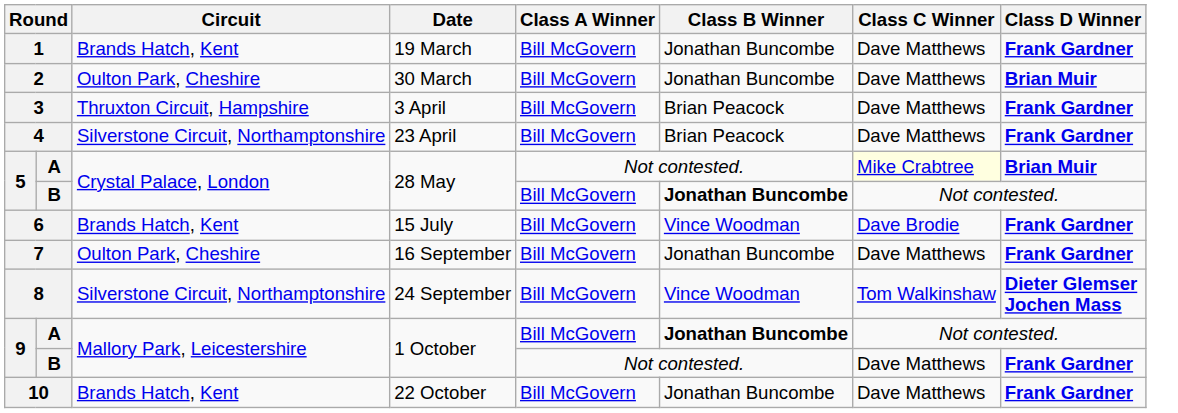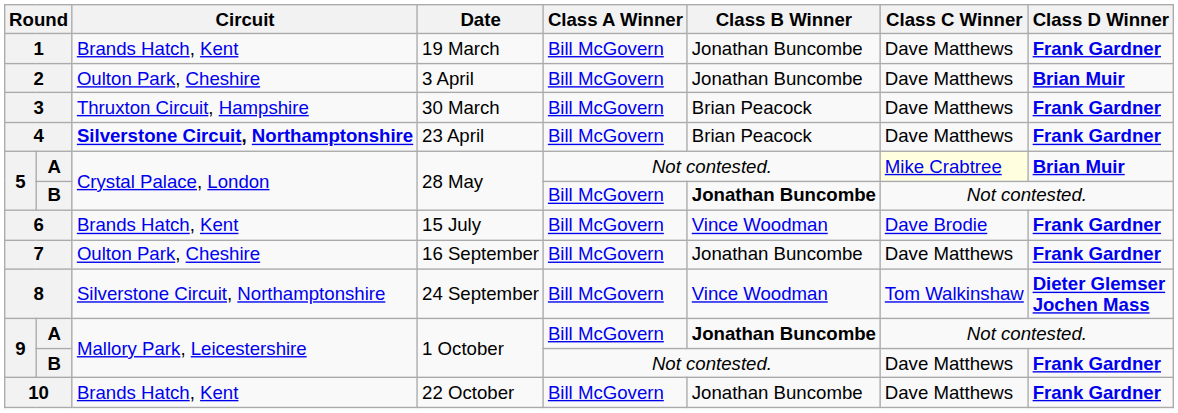 <table class="wikitable" style="font-size: 85%;">
 <tr>
 <th colspan=2>Round</th>
 <th>Circuit</th>
 <th>Date</th>
 <th>Class A Winner</th>
 <th>Class B Winner</th>
 <th>Class C Winner</th>
 <th>Class D Winner</th>
 </tr>
 <tr>
 <th colspan=2>1</th>
 <td><a href='#'>Brands Hatch</a>, <a href='#'>Kent</a></td>
 <td>19 March</td>
 <td> <a href='#'>Bill McGovern</a></td>
 <td> Jonathan Buncombe</td>
 <td> Dave Matthews</td>
 <td> <strong><a href='#'>Frank Gardner</a></strong></td>
 </tr>
 <tr>
 <th colspan=2>2</th>
 <td><a href='#'>Oulton Park</a>, <a href='#'>Cheshire</a></td>
-<td>30 March</td>
+<td>3 April</td>
 <td> <a href='#'>Bill McGovern</a></td>
 <td> Jonathan Buncombe</td>
 <td> Dave Matthews</td>
 <td> <strong><a href='#'>Brian Muir</a></strong></td>
 </tr>
 <tr>
 <th colspan=2>3</th>
 <td><a href='#'>Thruxton Circuit</a>, <a href='#'>Hampshire</a></td>
-<td>3 April</td>
+<td>30 March</td>
 <td> <a href='#'>Bill McGovern</a></td>
 <td> Brian Peacock</td>
 <td> Dave Matthews</td>
 <td> <strong><a href='#'>Frank Gardner</a></strong></td>
 </tr>
 <tr>
 <th colspan=2>4</th>
-<td><a href='#'>Silverstone Circuit</a>, <a href='#'>Northamptonshire</a></td>
+<td><strong><a href='#'>Silverstone Circuit</a>, <a href='#'>Northamptonshire</a></strong></td>
 <td>23 April</td>
 <td> <a href='#'>Bill McGovern</a></td>
 <td> Brian Peacock</td>
 <td> Dave Matthews</td>
 <td> <strong><a href='#'>Frank Gardner</a></strong></td>
 </tr>
 <tr>
 <th rowspan=2>5</th>
 <th>A</th>
 <td rowspan=2><a href='#'>Crystal Palace</a>, <a href='#'>London</a></td>
 <td rowspan=2>28 May</td>
 <td colspan=2 align=center><em>Not contested.</em></td>
 <td style="background: lightyellow;"> <a href='#'>Mike Crabtree</a></td>
 <td> <strong><a href='#'>Brian Muir</a></strong></td>
 </tr>
 <tr>
 <th>B</th>
 <td> <a href='#'>Bill McGovern</a></td>
 <td> <strong>Jonathan Buncombe</strong></td>
 <td colspan=2 align=center><em>Not contested.</em></td>
 </tr>
 <tr>
 <th colspan=2>6</th>
 <td><a href='#'>Brands Hatch</a>, <a href='#'>Kent</a></td>
 <td>15 July</td>
 <td> <a href='#'>Bill McGovern</a></td>
 <td> <a href='#'>Vince Woodman</a></td>
 <td> <a href='#'>Dave Brodie</a></td>
 <td> <strong><a href='#'>Frank Gardner</a></strong></td>
 </tr>
 <tr>
 <th colspan=2>7</th>
 <td><a href='#'>Oulton Park</a>, <a href='#'>Cheshire</a></td>
 <td>16 September</td>
 <td> <a href='#'>Bill McGovern</a></td>
 <td> Jonathan Buncombe</td>
 <td> Dave Matthews</td>
 <td> <strong><a href='#'>Frank Gardner</a></strong></td>
 </tr>
 <tr>
 <th colspan=2>8</th>
 <td><a href='#'>Silverstone Circuit</a>, <a href='#'>Northamptonshire</a></td>
 <td>24 September</td>
 <td> <a href='#'>Bill McGovern</a></td>
 <td> <a href='#'>Vince Woodman</a></td>
 <td> <a href='#'>Tom Walkinshaw</a></td>
 <td> <strong><a href='#'>Dieter Glemser</a></strong><br> <strong><a href='#'>Jochen Mass</a></strong></td>
 </tr>
 <tr>
 <th rowspan=2>9</th>
 <th>A</th>
 <td rowspan=2><a href='#'>Mallory Park</a>, <a href='#'>Leicestershire</a></td>
 <td rowspan=2>1 October</td>
 <td> <a href='#'>Bill McGovern</a></td>
 <td> <strong>Jonathan Buncombe</strong></td>
 <td colspan=2 align=center><em>Not contested.</em></td>
 </tr>
 <tr>
 <th>B</th>
 <td colspan=2 align=center><em>Not contested.</em></td>
 <td> Dave Matthews</td>
 <td> <strong><a href='#'>Frank Gardner</a></strong></td>
 </tr>
 <tr>
 <th colspan=2>10</th>
 <td><a href='#'>Brands Hatch</a>, <a href='#'>Kent</a></td>
 <td>22 October</td>
 <td> <a href='#'>Bill McGovern</a></td>
 <td> Jonathan Buncombe</td>
 <td> Dave Matthews</td>
 <td> <strong><a href='#'>Frank Gardner</a></strong></td>
 </tr>
 </table>
